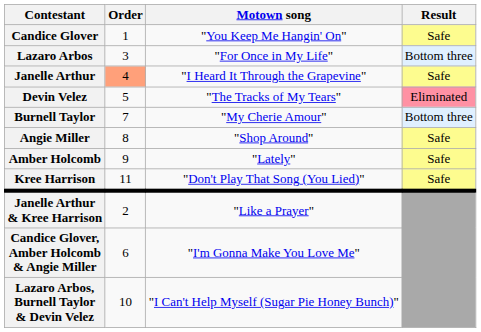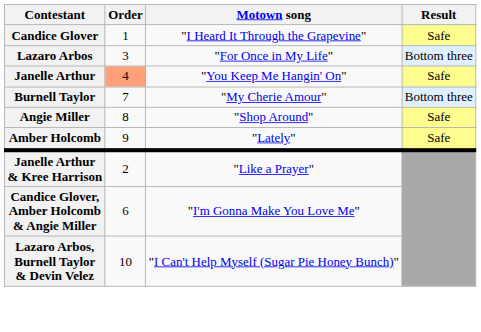 <table class="wikitable unsortable" style="text-align:center;">
 <tr>
 <th scope="col">Contestant</th>
 <th scope="col">Order</th>
 <th scope="col"><a href='#'>Motown</a> song</th>
 <th scope="col">Result</th>
 </tr>
 <tr>
 <th scope="row">Candice Glover</th>
 <td>1</td>
-<td>"<a href='#'>You Keep Me Hangin' On</a>"</td>
+<td>"<a href='#'>I Heard It Through the Grapevine</a>"</td>
 <td style="background:#fdfc8f;">Safe</td>
 </tr>
 <tr>
 <th scope="row">Lazaro Arbos</th>
 <td>3</td>
 <td>"<a href='#'>For Once in My Life</a>"</td>
 <td bgcolor="E0F0FF">Bottom three</td>
 </tr>
 <tr>
 <th scope="row">Janelle Arthur</th>
 <td style="background: lightsalmon;">4</td>
-<td>"<a href='#'>I Heard It Through the Grapevine</a>"</td>
+<td>"<a href='#'>You Keep Me Hangin' On</a>"</td>
 <td style="background:#fdfc8f;">Safe</td>
-</tr>
-<tr>
-<th scope="row">Devin Velez</th>
-<td>5</td>
-<td>"<a href='#'>The Tracks of My Tears</a>"</td>
-<td bgcolor="FF91A4">Eliminated</td>
 </tr>
 <tr>
 <th scope="row">Burnell Taylor</th>
 <td>7</td>
 <td>"<a href='#'>My Cherie Amour</a>"</td>
 <td bgcolor="E0F0FF">Bottom three</td>
 </tr>
 <tr>
 <th scope="row">Angie Miller</th>
 <td>8</td>
 <td>"<a href='#'>Shop Around</a>"</td>
 <td style="background:#fdfc8f;">Safe</td>
 </tr>
 <tr>
 <th scope="row">Amber Holcomb</th>
 <td>9</td>
 <td>"<a href='#'>Lately</a>"</td>
 <td style="background:#fdfc8f;">Safe</td>
 </tr>
-<tr>
-<th scope="row">Kree Harrison</th>
-<td>11</td>
-<td>"<a href='#'>Don't Play That Song (You Lied)</a>"</td>
-<td style="background:#fdfc8f;">Safe</td>
-</tr>
 <tr style="border-top:5px solid">
 <th scope="row">Janelle Arthur<br>& Kree Harrison</th>
 <td>2</td>
 <td>"<a href='#'>Like a Prayer</a>"</td>
 <td rowspan="3" bgcolor="darkgray"></td>
 </tr>
 <tr>
 <th scope="row">Candice Glover,<br>Amber Holcomb<br>& Angie Miller</th>
 <td>6</td>
 <td>"<a href='#'>I'm Gonna Make You Love Me</a>"</td>
 </tr>
 <tr>
 <th scope="row">Lazaro Arbos,<br>Burnell Taylor<br>& Devin Velez</th>
 <td>10</td>
 <td>"<a href='#'>I Can't Help Myself (Sugar Pie Honey Bunch)</a>"</td>
 </tr>
 </table>
